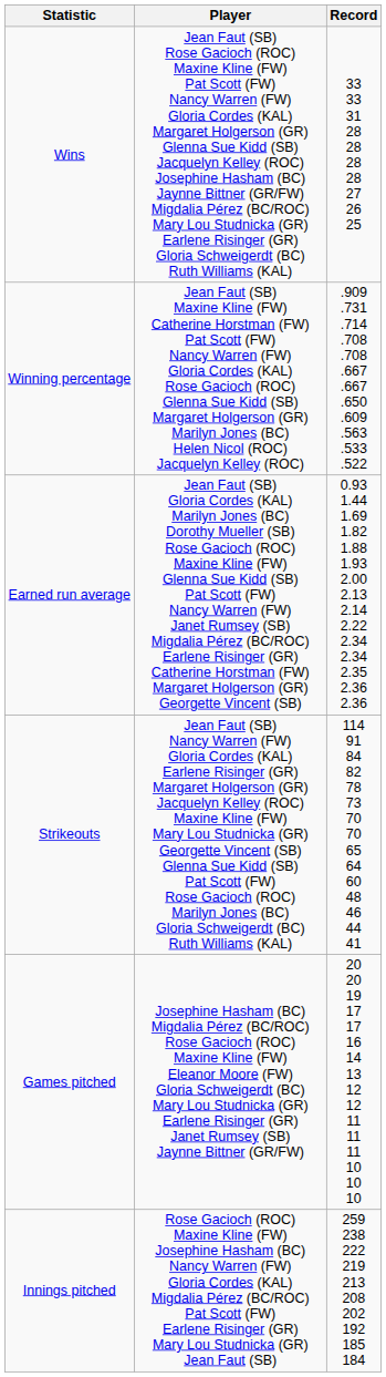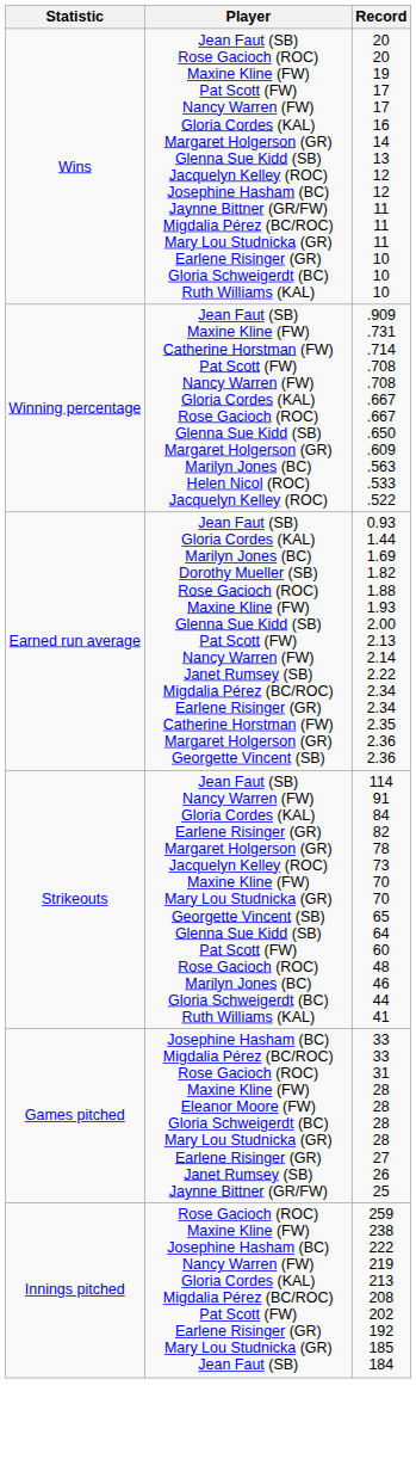 <table class="wikitable">
 <tr>
 <th>Statistic</th>
 <th>Player</th>
 <th>Record</th>
 </tr>
 <tr align=center>
 <td><a href='#'>Wins</a></td>
 <td><a href='#'>Jean Faut</a> (SB)<br><a href='#'>Rose Gacioch</a> (ROC)<br><a href='#'>Maxine Kline</a> (FW)<br><a href='#'>Pat Scott</a> (FW)<br><a href='#'>Nancy Warren</a> (FW)<br><a href='#'>Gloria Cordes</a> (KAL)<br><a href='#'>Margaret Holgerson</a> (GR)<br><a href='#'>Glenna Sue Kidd</a> (SB)<br><a href='#'>Jacquelyn Kelley</a> (ROC)<br><a href='#'>Josephine Hasham</a> (BC)<br><a href='#'>Jaynne Bittner</a> (GR/FW)<br><a href='#'>Migdalia Pérez</a> (BC/ROC)<br>    <a href='#'>Mary Lou Studnicka</a> (GR)    <br><a href='#'>Earlene Risinger</a> (GR)<br><a href='#'>Gloria Schweigerdt</a> (BC)<br><a href='#'>Ruth Williams</a> (KAL)</td>
-<td>33 <br> 33 <br> 31 <br> 28 <br> 28 <br> 28 <br> 28 <br> 27 <br> 26 <br> 25</td>
+<td>20 <br> 20 <br> 19 <br> 17 <br> 17 <br> 16 <br> 14 <br> 13 <br> 12 <br> 12 <br> 11 <br> 11 <br> 11 <br> 10 <br> 10 <br> 10</td>
 </tr>
 <tr align=center>
 <td><a href='#'>Winning percentage</a></td>
 <td><a href='#'>Jean Faut</a> (SB)<br><a href='#'>Maxine Kline</a> (FW)<br><a href='#'>Catherine Horstman</a> (FW)<br><a href='#'>Pat Scott</a> (FW)<br><a href='#'>Nancy Warren</a> (FW)<br><a href='#'>Gloria Cordes</a> (KAL)<br><a href='#'>Rose Gacioch</a> (ROC)<br><a href='#'>Glenna Sue Kidd</a> (SB)<br><a href='#'>Margaret Holgerson</a> (GR)<br><a href='#'>Marilyn Jones</a>  (BC)<br><a href='#'>Helen Nicol</a> (ROC)<br><a href='#'>Jacquelyn Kelley</a> (ROC)</td>
 <td>.909 <br> .731 <br> .714 <br> .708 <br> .708 <br> .667 <br> .667 <br> .650 <br> .609 <br> .563 <br> .533 <br> .522</td>
 </tr>
 <tr align=center>
 <td><a href='#'>Earned run average</a></td>
 <td><a href='#'>Jean Faut</a> (SB)<br><a href='#'>Gloria Cordes</a> (KAL)<br><a href='#'>Marilyn Jones</a> (BC)<br><a href='#'>Dorothy Mueller</a> (SB)<br><a href='#'>Rose Gacioch</a> (ROC)<br><a href='#'>Maxine Kline</a> (FW)<br><a href='#'>Glenna Sue Kidd</a> (SB)<br><a href='#'>Pat Scott</a> (FW)<br><a href='#'>Nancy Warren</a> (FW)<br><a href='#'>Janet Rumsey</a> (SB)<br><a href='#'>Migdalia Pérez</a> (BC/ROC)<br><a href='#'>Earlene Risinger</a> (GR)<br><a href='#'>Catherine Horstman</a> (FW)<br><a href='#'>Margaret Holgerson</a> (GR)<br><a href='#'>Georgette Vincent</a> (SB)</td>
 <td>0.93 <br> 1.44 <br> 1.69 <br> 1.82 <br> 1.88 <br> 1.93 <br> 2.00 <br> 2.13 <br> 2.14 <br> 2.22 <br> 2.34 <br> 2.34 <br> 2.35 <br> 2.36 <br> 2.36</td>
 </tr>
 <tr align=center>
 <td><a href='#'>Strikeouts</a></td>
 <td><a href='#'>Jean Faut</a> (SB)<br><a href='#'>Nancy Warren</a> (FW)<br><a href='#'>Gloria Cordes</a> (KAL)<br><a href='#'>Earlene Risinger</a> (GR)<br><a href='#'>Margaret Holgerson</a> (GR)<br><a href='#'>Jacquelyn Kelley</a> (ROC)<br><a href='#'>Maxine Kline</a> (FW)<br><a href='#'>Mary Lou Studnicka</a> (GR)<br><a href='#'>Georgette Vincent</a> (SB)<br><a href='#'>Glenna Sue Kidd</a> (SB)<br><a href='#'>Pat Scott</a> (FW)<br><a href='#'>Rose Gacioch</a> (ROC)<br><a href='#'>Marilyn Jones</a> (BC)<br><a href='#'>Gloria Schweigerdt</a> (BC)<br><a href='#'>Ruth Williams</a> (KAL)</td>
 <td>114 <br> 91 <br> 84 <br> 82 <br> 78 <br> 73 <br> 70 <br> 70 <br> 65 <br> 64 <br> 60 <br> 48 <br> 46 <br> 44 <br> 41</td>
 </tr>
 <tr align=center>
 <td><a href='#'>Games pitched</a></td>
 <td><a href='#'>Josephine Hasham</a> (BC)<br><a href='#'>Migdalia Pérez</a> (BC/ROC)<br><a href='#'>Rose Gacioch</a> (ROC)<br><a href='#'>Maxine Kline</a> (FW)<br><a href='#'>Eleanor Moore</a> (FW)<br><a href='#'>Gloria Schweigerdt</a> (BC)<br><a href='#'>Mary Lou Studnicka</a> (GR)<br><a href='#'>Earlene Risinger</a> (GR)<br><a href='#'>Janet Rumsey</a> (SB)<br><a href='#'>Jaynne Bittner</a> (GR/FW)</td>
-<td>20 <br> 20 <br> 19 <br> 17 <br> 17 <br> 16 <br> 14 <br> 13 <br> 12 <br> 12 <br> 11 <br> 11 <br> 11 <br> 10 <br> 10 <br> 10</td>
+<td>33 <br> 33 <br> 31 <br> 28 <br> 28 <br> 28 <br> 28 <br> 27 <br> 26 <br> 25</td>
 </tr>
 <tr align=center>
 <td><a href='#'>Innings pitched</a></td>
 <td><a href='#'>Rose Gacioch</a> (ROC)<br><a href='#'>Maxine Kline</a> (FW)<br><a href='#'>Josephine Hasham</a> (BC)<br><a href='#'>Nancy Warren</a> (FW)<br><a href='#'>Gloria Cordes</a> (KAL)<br><a href='#'>Migdalia Pérez</a> (BC/ROC)<br><a href='#'>Pat Scott</a> (FW)<br><a href='#'>Earlene Risinger</a> (GR)<br><a href='#'>Mary Lou Studnicka</a> (GR)<br><a href='#'>Jean Faut</a> (SB)</td>
 <td>259 <br> 238 <br> 222 <br> 219 <br> 213 <br> 208 <br> 202 <br> 192 <br> 185 <br> 184</td>
 </tr>
 </table>
